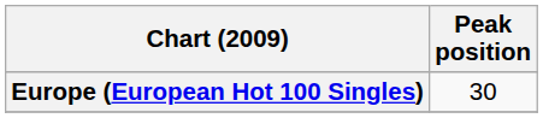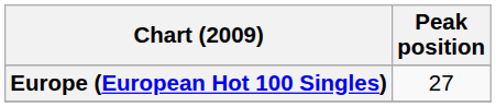 <table class="wikitable sortable plainrowheaders" style="text-align:center">
 <tr>
 <th scope="col">Chart (2009)</th>
 <th scope="col">Peak<br>position</th>
 </tr>
 <tr>
 </tr>
 <tr>
 </tr>
 <tr>
 <th scope="row">Europe (<a href='#'>European Hot 100 Singles</a>)</th>
-<td>30</td>
+<td>27</td>
 </tr>
 <tr>
 </tr>
 <tr>
 </tr>
 <tr>
 </tr>
 <tr>
 </tr>
 <tr>
 </tr>
 <tr>
 </tr>
 </table>
